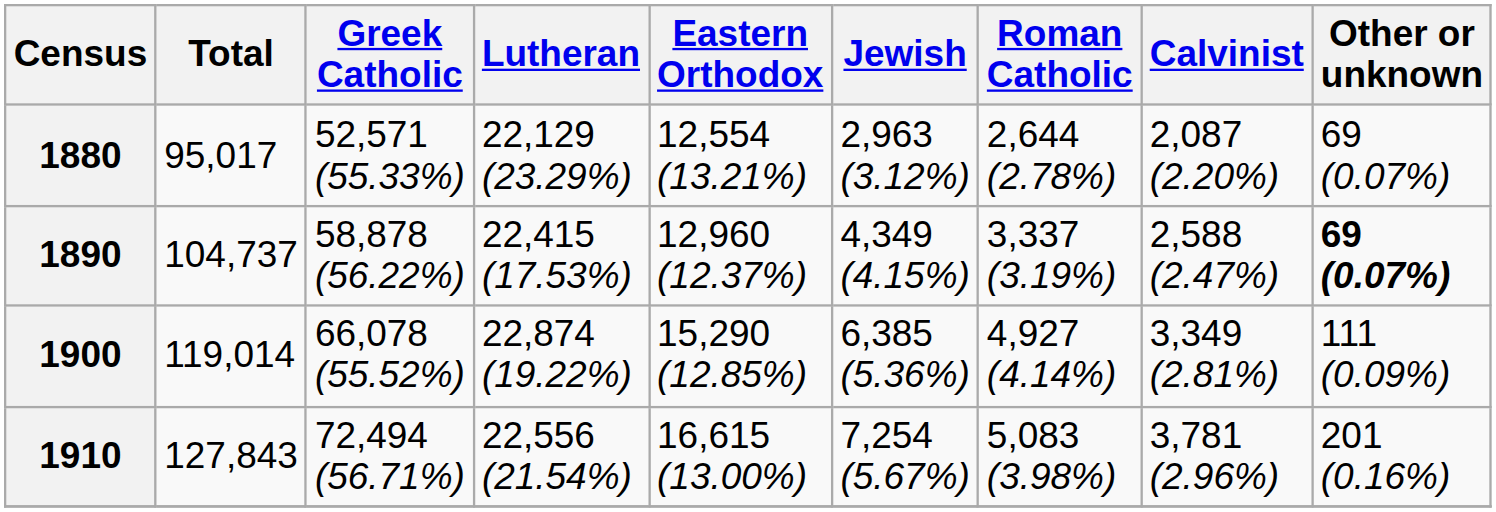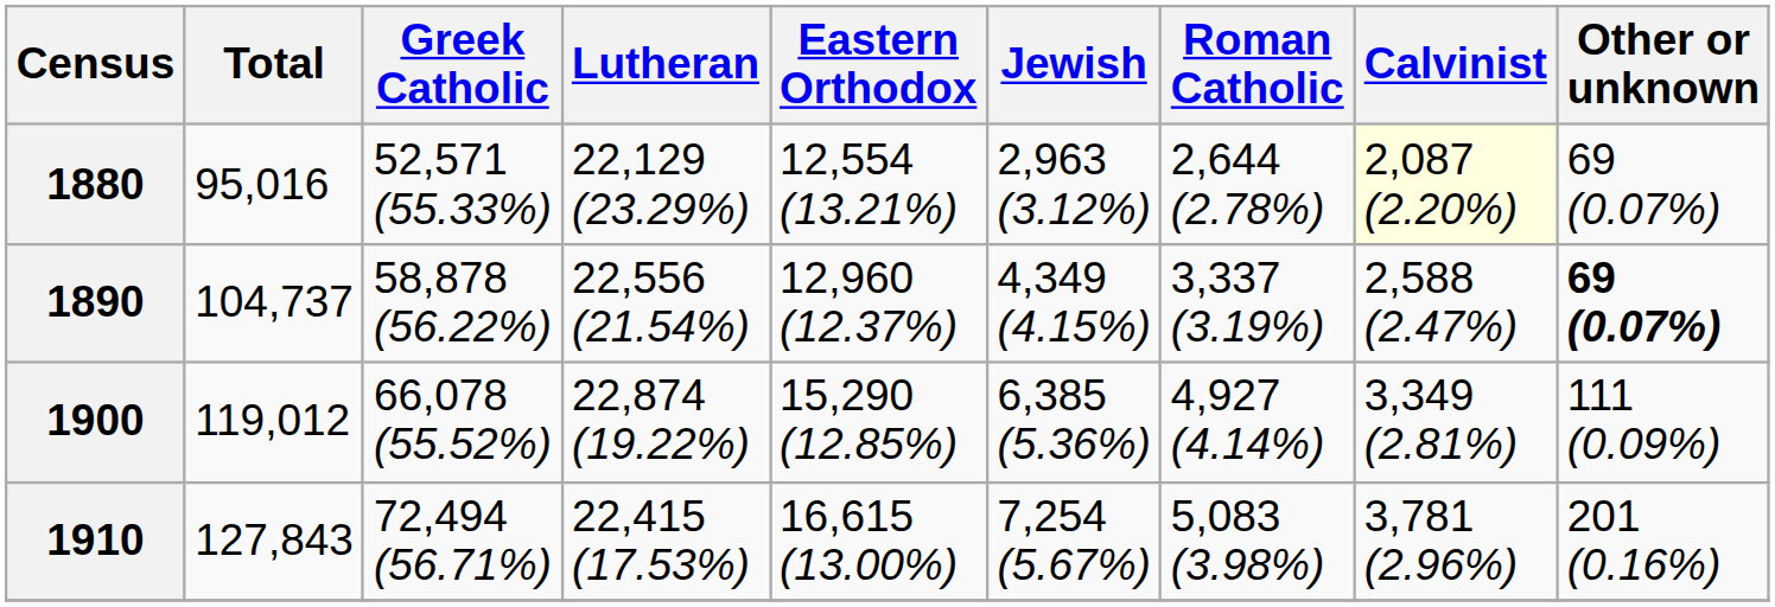 <table class="wikitable">
 <tr>
 <th>Census</th>
 <th>Total</th>
 <th><a href='#'>Greek Catholic</a></th>
 <th><a href='#'>Lutheran</a></th>
 <th><a href='#'>Eastern Orthodox</a></th>
 <th><a href='#'>Jewish</a></th>
 <th><a href='#'>Roman Catholic</a></th>
 <th><a href='#'>Calvinist</a></th>
 <th>Other or unknown</th>
 </tr>
 <tr>
 <th>1880</th>
-<td>95,017</td>
+<td>95,016</td>
 <td>52,571 <em>(55.33%)</em></td>
 <td>22,129 <em>(23.29%)</em></td>
 <td>12,554 <em>(13.21%)</em></td>
 <td>2,963 <em>(3.12%)</em></td>
 <td>2,644 <em>(2.78%)</em></td>
-<td>2,087 <em>(2.20%)</em></td>
+<td style="background: lightyellow;">2,087 <em>(2.20%)</em></td>
 <td>69 <em>(0.07%)</em></td>
 </tr>
 <tr>
 <th>1890</th>
 <td>104,737</td>
 <td>58,878 <em>(56.22%)</em></td>
-<td>22,415 <em>(17.53%)</em></td>
+<td>22,556 <em>(21.54%)</em></td>
 <td>12,960 <em>(12.37%)</em></td>
 <td>4,349 <em>(4.15%)</em></td>
 <td>3,337 <em>(3.19%)</em></td>
 <td>2,588 <em>(2.47%)</em></td>
 <td><strong>69 <em>(0.07%)</em></strong></td>
 </tr>
 <tr>
 <th>1900</th>
-<td>119,014</td>
+<td>119,012</td>
 <td>66,078 <em>(55.52%)</em></td>
 <td>22,874 <em>(19.22%)</em></td>
 <td>15,290 <em>(12.85%)</em></td>
 <td>6,385 <em>(5.36%)</em></td>
 <td>4,927 <em>(4.14%)</em></td>
 <td>3,349 <em>(2.81%)</em></td>
 <td>111 <em>(0.09%)</em></td>
 </tr>
 <tr>
 <th>1910</th>
 <td>127,843</td>
 <td>72,494 <em>(56.71%)</em></td>
-<td>22,556 <em>(21.54%)</em></td>
+<td>22,415 <em>(17.53%)</em></td>
 <td>16,615 <em>(13.00%)</em></td>
 <td>7,254 <em>(5.67%)</em></td>
 <td>5,083 <em>(3.98%)</em></td>
 <td>3,781 <em>(2.96%)</em></td>
 <td>201 <em>(0.16%)</em></td>
 </tr>
 <tr>
 </tr>
 </table>
